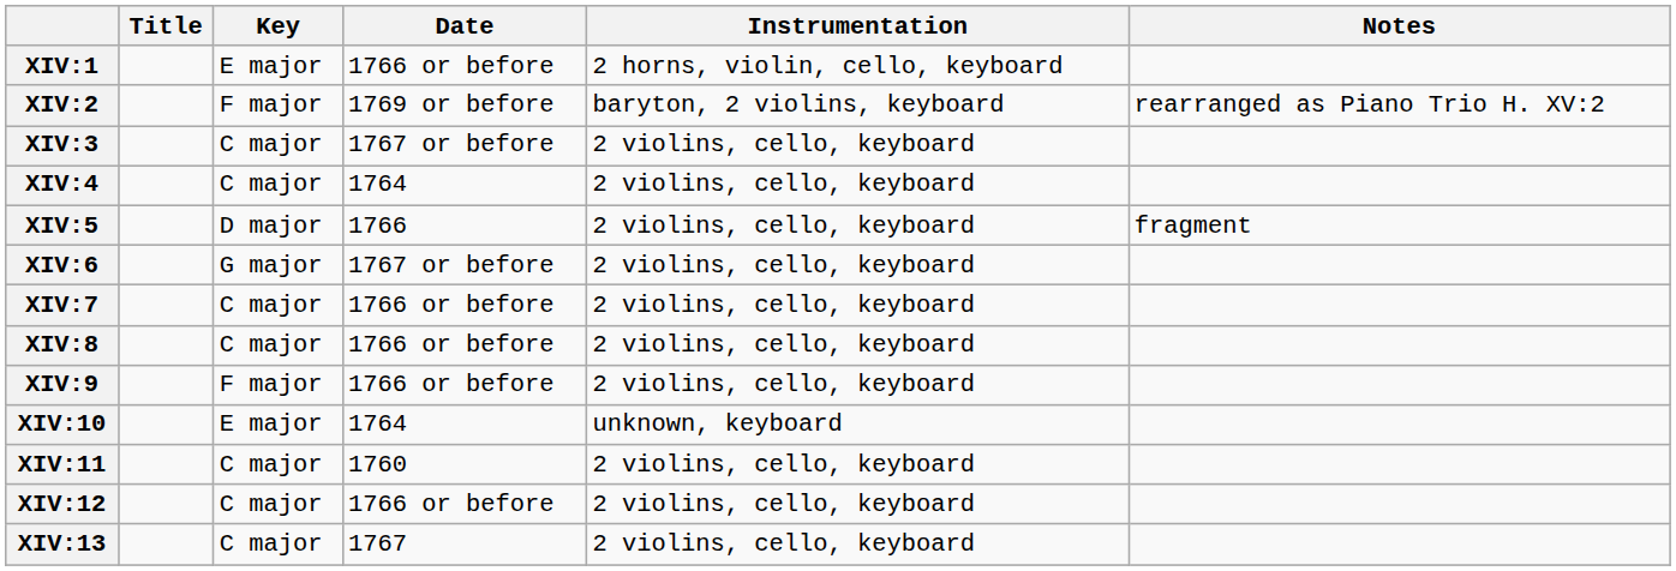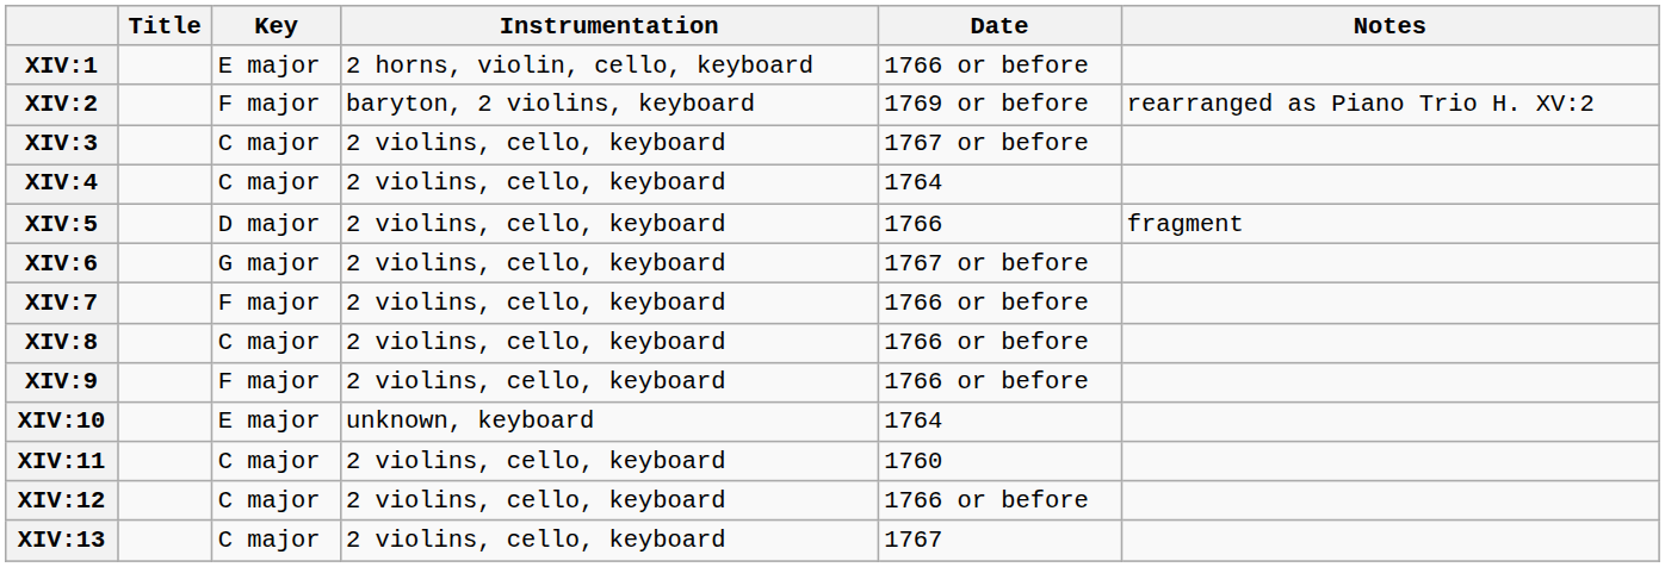 <table class="wikitable sortable" style="text-align: left" width=100%>
 <tr>
 <th scope="col"><a href='#'></a></th>
 <th scope="col">Title</th>
 <th scope="col">Key</th>
+<th scope="col">Instrumentation</th>
 <th scope="col">Date</th>
-<th scope="col">Instrumentation</th>
 <th scope="col">Notes</th>
 </tr>
 <tr>
 <th scope="row">XIV:1</th>
 <td></td>
 <td>E major</td>
+<td>2 horns, violin, cello, keyboard</td>
 <td>1766 or before</td>
-<td>2 horns, violin, cello, keyboard</td>
 <td></td>
 </tr>
 <tr>
 <th scope="row">XIV:2</th>
 <td></td>
 <td>F major</td>
+<td>baryton, 2 violins, keyboard</td>
 <td>1769 or before</td>
-<td>baryton, 2 violins, keyboard</td>
 <td>rearranged as Piano Trio H. XV:2</td>
 </tr>
 <tr>
 <th scope="row">XIV:3</th>
 <td></td>
 <td>C major</td>
+<td>2 violins, cello, keyboard</td>
 <td>1767 or before</td>
-<td>2 violins, cello, keyboard</td>
 <td></td>
 </tr>
 <tr>
 <th scope="row">XIV:4</th>
 <td></td>
 <td>C major</td>
+<td>2 violins, cello, keyboard</td>
 <td>1764</td>
-<td>2 violins, cello, keyboard</td>
 <td></td>
 </tr>
 <tr>
 <th scope="row">XIV:5</th>
 <td></td>
 <td>D major</td>
+<td>2 violins, cello, keyboard</td>
 <td>1766</td>
-<td>2 violins, cello, keyboard</td>
 <td>fragment</td>
 </tr>
 <tr>
 <th scope="row">XIV:6</th>
 <td></td>
 <td>G major</td>
+<td>2 violins, cello, keyboard</td>
 <td>1767 or before</td>
-<td>2 violins, cello, keyboard</td>
 <td></td>
 </tr>
 <tr>
 <th scope="row">XIV:7</th>
 <td></td>
-<td>C major</td>
+<td>F major</td>
+<td>2 violins, cello, keyboard</td>
 <td>1766 or before</td>
-<td>2 violins, cello, keyboard</td>
 <td></td>
 </tr>
 <tr>
 <th scope="row">XIV:8</th>
 <td></td>
 <td>C major</td>
+<td>2 violins, cello, keyboard</td>
 <td>1766 or before</td>
-<td>2 violins, cello, keyboard</td>
 <td></td>
 </tr>
 <tr>
 <th scope="row">XIV:9</th>
 <td></td>
 <td>F major</td>
+<td>2 violins, cello, keyboard</td>
 <td>1766 or before</td>
-<td>2 violins, cello, keyboard</td>
 <td></td>
 </tr>
 <tr>
 <th scope="row">XIV:10</th>
 <td></td>
 <td>E major</td>
+<td>unknown, keyboard</td>
 <td>1764</td>
-<td>unknown, keyboard</td>
 <td></td>
 </tr>
 <tr>
 <th scope="row">XIV:11</th>
 <td></td>
 <td>C major</td>
+<td>2 violins, cello, keyboard</td>
 <td>1760</td>
-<td>2 violins, cello, keyboard</td>
 <td></td>
 </tr>
 <tr>
 <th scope="row">XIV:12</th>
 <td></td>
 <td>C major</td>
+<td>2 violins, cello, keyboard</td>
 <td>1766 or before</td>
-<td>2 violins, cello, keyboard</td>
 <td></td>
 </tr>
 <tr>
 <th scope="row">XIV:13</th>
 <td></td>
 <td>C major</td>
+<td>2 violins, cello, keyboard</td>
 <td>1767</td>
-<td>2 violins, cello, keyboard</td>
 <td></td>
 </tr>
 </table>
